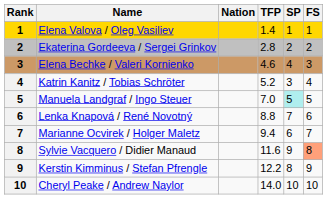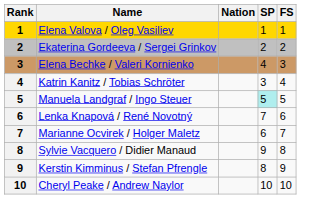 <table class="wikitable">
 <tr>
 <th>Rank</th>
 <th>Name</th>
 <th>Nation</th>
-<th>TFP</th>
 <th>SP</th>
 <th>FS</th>
 </tr>
 <tr bgcolor="gold">
 <td align="center"><strong>1</strong></td>
 <td><a href='#'>Elena Valova</a> / <a href='#'>Oleg Vasiliev</a></td>
 <td></td>
-<td>1.4</td>
 <td>1</td>
 <td>1</td>
 </tr>
 <tr bgcolor="silver">
 <td align="center"><strong>2</strong></td>
 <td><a href='#'>Ekaterina Gordeeva</a> / <a href='#'>Sergei Grinkov</a></td>
 <td></td>
-<td>2.8</td>
 <td>2</td>
 <td>2</td>
 </tr>
 <tr bgcolor="cc9966">
 <td align="center"><strong>3</strong></td>
 <td><a href='#'>Elena Bechke</a> / <a href='#'>Valeri Kornienko</a></td>
 <td></td>
-<td>4.6</td>
 <td>4</td>
 <td>3</td>
 </tr>
 <tr>
 <th>4</th>
 <td><a href='#'>Katrin Kanitz</a> / <a href='#'>Tobias Schröter</a></td>
 <td></td>
-<td>5.2</td>
 <td>3</td>
 <td>4</td>
 </tr>
 <tr>
 <th>5</th>
 <td><a href='#'>Manuela Landgraf</a> / <a href='#'>Ingo Steuer</a></td>
 <td></td>
-<td>7.0</td>
 <td style="background: paleturquoise;">5</td>
 <td>5</td>
 </tr>
 <tr>
 <th>6</th>
 <td><a href='#'>Lenka Knapová</a> / <a href='#'>René Novotný</a></td>
 <td></td>
-<td>8.8</td>
 <td>7</td>
 <td>6</td>
 </tr>
 <tr>
 <th>7</th>
 <td><a href='#'>Marianne Ocvirek</a> / <a href='#'>Holger Maletz</a></td>
 <td></td>
-<td>9.4</td>
 <td>6</td>
 <td>7</td>
 </tr>
 <tr>
 <th>8</th>
 <td><a href='#'>Sylvie Vacquero</a> / Didier Manaud</td>
 <td></td>
-<td>11.6</td>
 <td>9</td>
-<td style="background: lightsalmon;">8</td>
+<td>8</td>
 </tr>
 <tr>
 <th>9</th>
 <td><a href='#'>Kerstin Kimminus</a> / <a href='#'>Stefan Pfrengle</a></td>
 <td></td>
-<td>12.2</td>
 <td>8</td>
 <td>9</td>
 </tr>
 <tr>
 <th>10</th>
 <td><a href='#'>Cheryl Peake</a> / <a href='#'>Andrew Naylor</a></td>
 <td></td>
-<td>14.0</td>
 <td>10</td>
 <td>10</td>
 </tr>
 </table>
